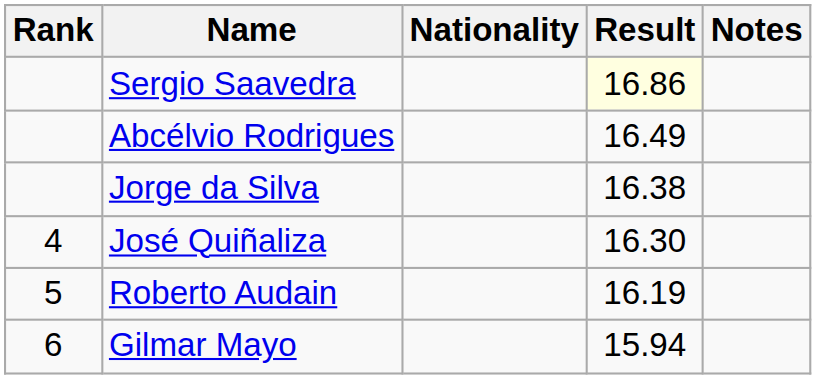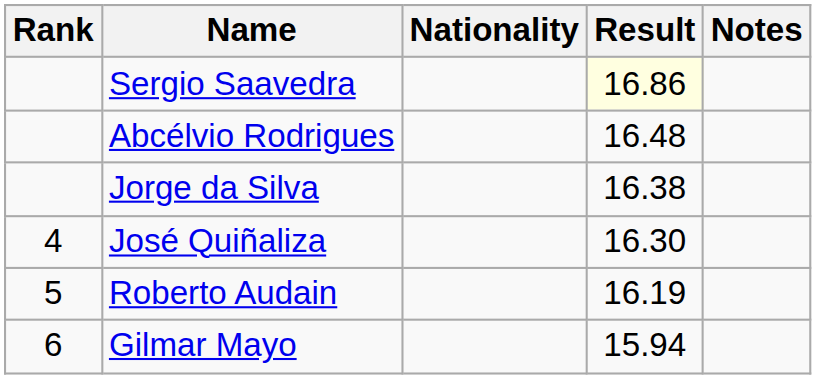 <table class="wikitable sortable" style="text-align:center">
 <tr>
 <th>Rank</th>
 <th>Name</th>
 <th>Nationality</th>
 <th>Result</th>
 <th>Notes</th>
 </tr>
 <tr>
 <td></td>
 <td align=left><a href='#'>Sergio Saavedra</a></td>
 <td align=left></td>
 <td style="background: lightyellow;">16.86</td>
 <td></td>
 </tr>
 <tr>
 <td></td>
 <td align=left><a href='#'>Abcélvio Rodrigues</a></td>
 <td align=left></td>
-<td>16.49</td>
+<td>16.48</td>
 <td></td>
 </tr>
 <tr>
 <td></td>
 <td align=left><a href='#'>Jorge da Silva</a></td>
 <td align=left></td>
 <td>16.38</td>
 <td></td>
 </tr>
 <tr>
 <td>4</td>
 <td align=left><a href='#'>José Quiñaliza</a></td>
 <td align=left></td>
 <td>16.30</td>
 <td></td>
 </tr>
 <tr>
 <td>5</td>
 <td align=left><a href='#'>Roberto Audain</a></td>
 <td align=left></td>
 <td>16.19</td>
 <td></td>
 </tr>
 <tr>
 <td>6</td>
 <td align=left><a href='#'>Gilmar Mayo</a></td>
 <td align=left></td>
 <td>15.94</td>
 <td></td>
 </tr>
 </table>
